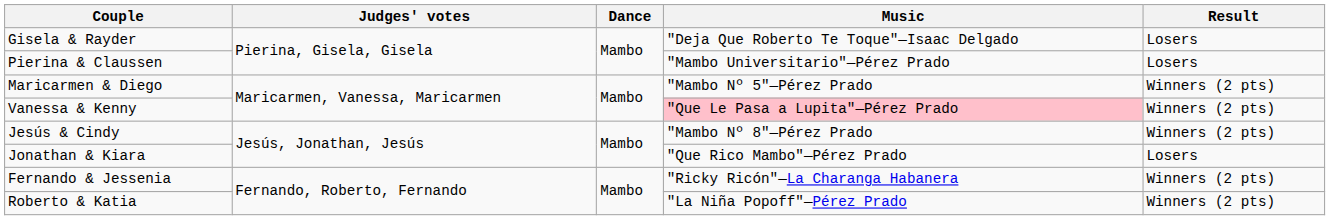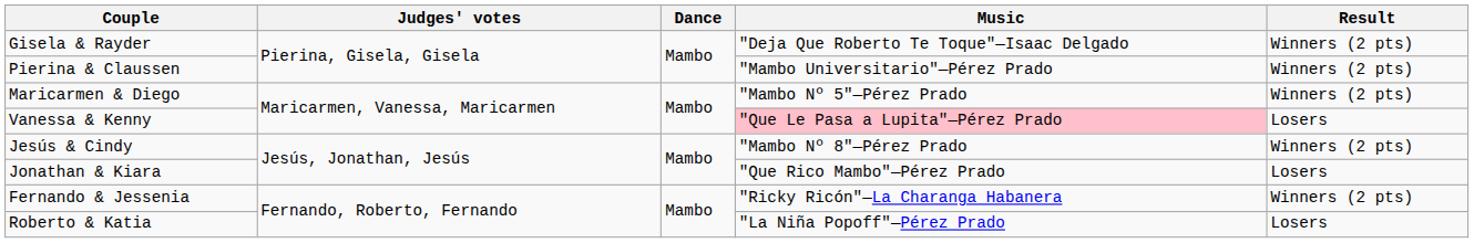 <table class="wikitable sortable" style="width:95%;">
 <tr>
 <th>Couple</th>
 <th>Judges' votes</th>
 <th>Dance</th>
 <th>Music</th>
 <th>Result</th>
 </tr>
 <tr>
 <td>Gisela & Rayder</td>
 <td rowspan=2>Pierina, Gisela, Gisela</td>
 <td rowspan=2>Mambo</td>
 <td>"Deja Que Roberto Te Toque"—Isaac Delgado</td>
-<td>Losers</td>
+<td>Winners (2 pts)</td>
 </tr>
 <tr>
 <td>Pierina & Claussen</td>
 <td>"Mambo Universitario"—Pérez Prado</td>
-<td>Losers</td>
+<td>Winners (2 pts)</td>
 </tr>
 <tr>
 <td>Maricarmen & Diego</td>
 <td rowspan=2>Maricarmen, Vanessa, Maricarmen</td>
 <td rowspan=2>Mambo</td>
 <td>"Mambo Nº 5"—Pérez Prado</td>
 <td>Winners (2 pts)</td>
 </tr>
 <tr>
 <td>Vanessa & Kenny</td>
 <td style="background: pink;">"Que Le Pasa a Lupita"—Pérez Prado</td>
-<td>Winners (2 pts)</td>
+<td>Losers</td>
 </tr>
 <tr>
 <td>Jesús & Cindy</td>
 <td rowspan=2>Jesús, Jonathan, Jesús</td>
 <td rowspan=2>Mambo</td>
 <td>"Mambo Nº 8"—Pérez Prado</td>
 <td>Winners (2 pts)</td>
 </tr>
 <tr>
 <td>Jonathan & Kiara</td>
 <td>"Que Rico Mambo"—Pérez Prado</td>
 <td>Losers</td>
 </tr>
 <tr>
 <td>Fernando & Jessenia</td>
 <td rowspan=2>Fernando, Roberto, Fernando</td>
 <td rowspan=2>Mambo</td>
 <td>"Ricky Ricón"—<a href='#'>La Charanga Habanera</a></td>
 <td>Winners (2 pts)</td>
 </tr>
 <tr>
 <td>Roberto & Katia</td>
 <td>"La Niña Popoff"—<a href='#'>Pérez Prado</a></td>
-<td>Winners (2 pts)</td>
+<td>Losers</td>
 </tr>
 </table>
